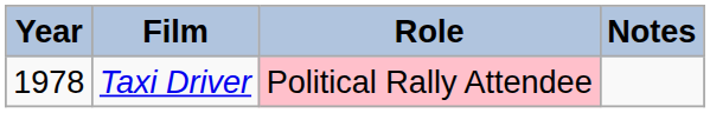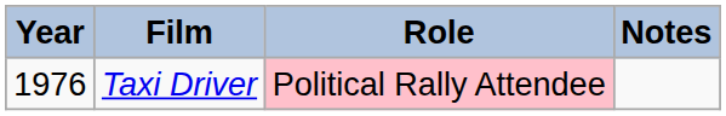 <table class="wikitable" style="font-size:95%;">
 <tr>
 <th style="background:#B0C4DE;">Year</th>
 <th style="background:#B0C4DE;">Film</th>
 <th style="background:#B0C4DE;">Role</th>
 <th style="background:#B0C4DE;">Notes</th>
 </tr>
 <tr>
-<td>1978</td>
+<td>1976</td>
 <td><em><a href='#'>Taxi Driver</a></em></td>
 <td style="background: pink;">Political Rally Attendee</td>
 <td></td>
 </tr>
 </table>
